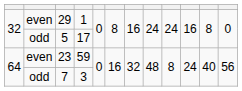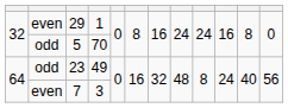 <table class="wikitable" style="margin-left: auto; margin-right:auto; border: none;">
 <tr>
 <th></th>
 <th></th>
 <th></th>
 <th></th>
 <th></th>
 <th></th>
 <th></th>
 <th></th>
 <th></th>
 <th></th>
 <th></th>
 <th></th>
 </tr>
 <tr>
 <td rowspan="2" style="text-align:center;">32</td>
 <td style="text-align:center;">even</td>
 <td style="text-align:center;">29</td>
 <td style="text-align:center;">1</td>
 <td rowspan="2" style="text-align:center;">0</td>
 <td rowspan="2" style="text-align:center;">8</td>
 <td rowspan="2" style="text-align:center;">16</td>
 <td rowspan="2" style="text-align:center;">24</td>
 <td rowspan="2" style="text-align:center;">24</td>
 <td rowspan="2" style="text-align:center;">16</td>
 <td rowspan="2" style="text-align:center;">8</td>
 <td rowspan="2" style="text-align:center;">0</td>
 </tr>
 <tr>
 <td style="text-align:center;">odd</td>
 <td style="text-align:center;">5</td>
-<td style="text-align:center;">17</td>
+<td style="text-align:center;">70</td>
 </tr>
 <tr>
 <td rowspan="2" style="text-align:center;">64</td>
-<td style="text-align:center;">even</td>
+<td style="text-align:center;">odd</td>
 <td style="text-align:center;">23</td>
-<td style="text-align:center;">59</td>
+<td style="text-align:center;">49</td>
 <td rowspan="2" style="text-align:center;">0</td>
 <td rowspan="2" style="text-align:center;">16</td>
 <td rowspan="2" style="text-align:center;">32</td>
 <td rowspan="2" style="text-align:center;">48</td>
 <td rowspan="2" style="text-align:center;">8</td>
 <td rowspan="2" style="text-align:center;">24</td>
 <td rowspan="2" style="text-align:center;">40</td>
 <td rowspan="2" style="text-align:center;">56</td>
 </tr>
 <tr>
-<td style="text-align:center;">odd</td>
+<td style="text-align:center;">even</td>
 <td style="text-align:center;">7</td>
 <td style="text-align:center;">3</td>
 </tr>
 </table>
